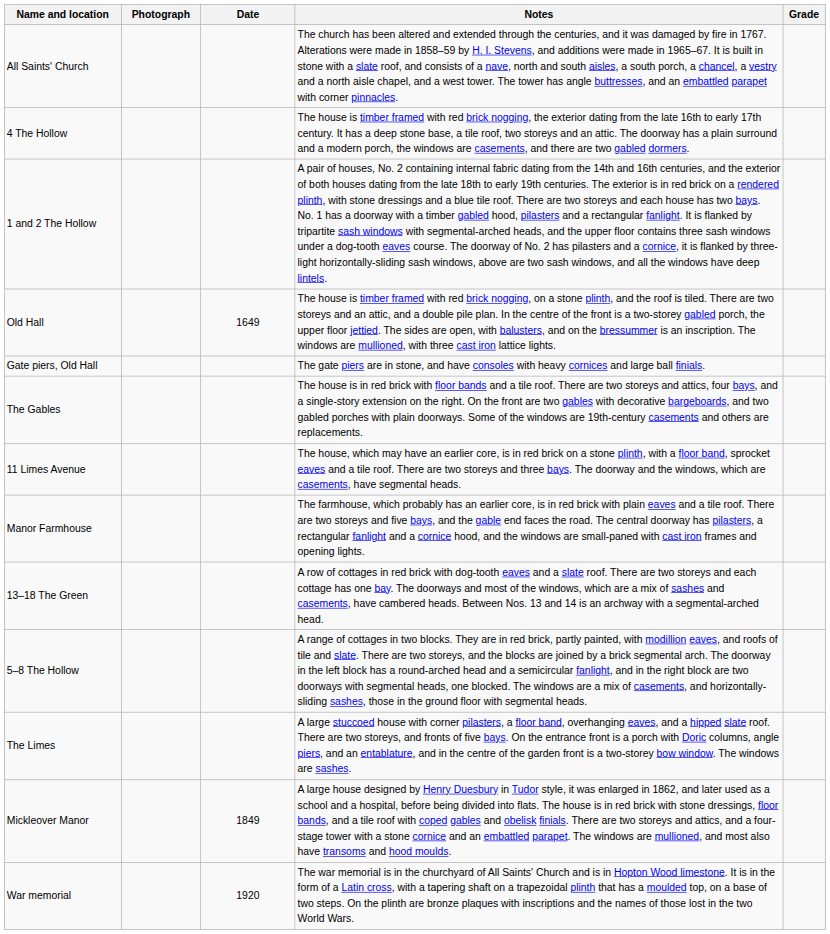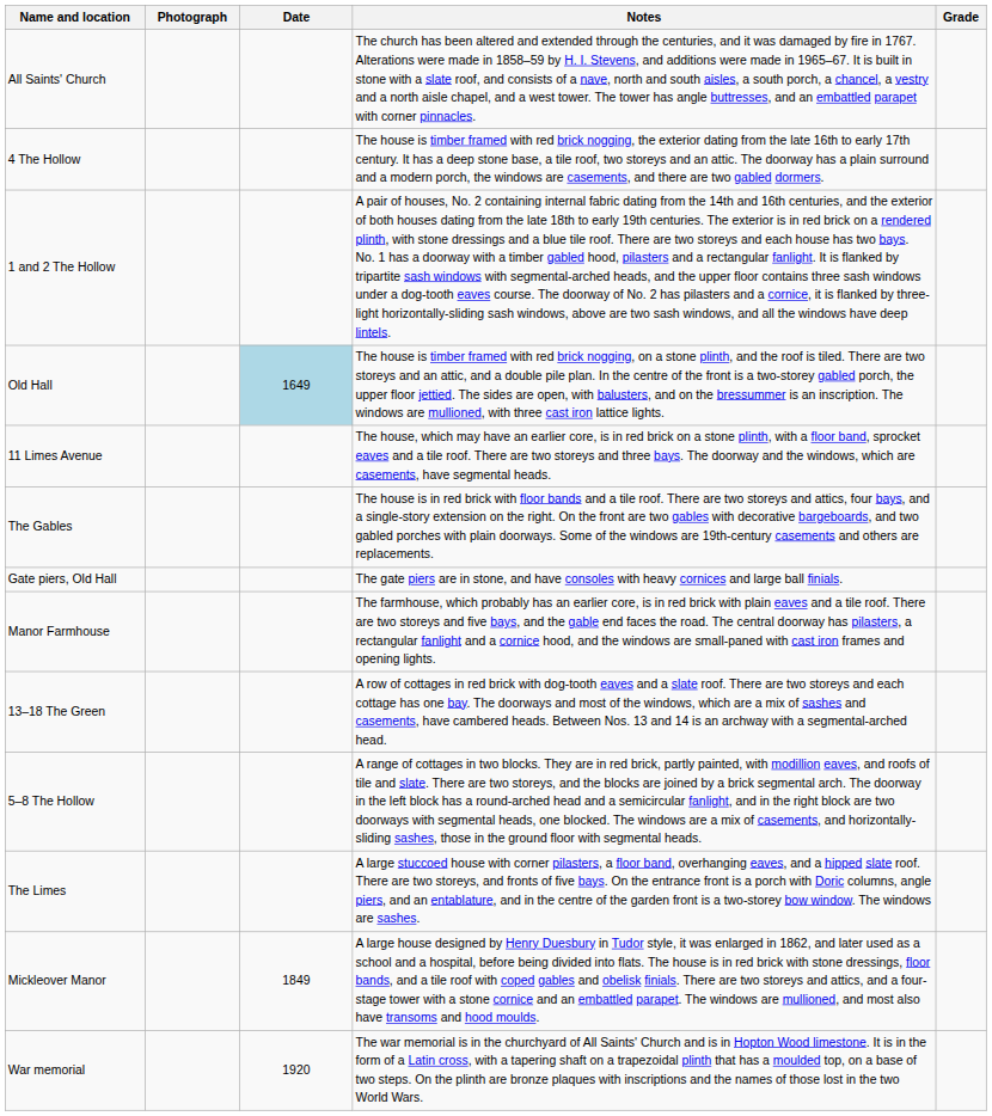 <table class="wikitable sortable plainrowheaders" style="width:100%; border:0; text-align:left; line-height:150%;">
 <tr>
 <th scope="col"  style="width:150px">Name and location</th>
 <th scope="col"  style="width:100px" class="unsortable">Photograph</th>
 <th scope="col"  style="width:120px">Date</th>
 <th scope="col"  style="width:650px" class="unsortable">Notes</th>
 <th scope="col"  style="width:50px">Grade</th>
 </tr>
 <tr>
 <td>All Saints' Church<br><small></small></td>
 <td></td>
 <td align="center"></td>
 <td>The church has been altered and extended through the centuries, and it was damaged by fire in 1767.  Alterations were made in 1858–59 by <a href='#'>H. I. Stevens</a>, and additions were made in 1965–67.  It is built in stone with a <a href='#'>slate</a> roof, and consists of a <a href='#'>nave</a>, north and south <a href='#'>aisles</a>, a south porch, a <a href='#'>chancel</a>, a <a href='#'>vestry</a> and a north aisle chapel, and a west tower.  The tower has angle <a href='#'>buttresses</a>, and an <a href='#'>embattled</a> <a href='#'>parapet</a> with corner <a href='#'>pinnacles</a>.</td>
 <td align="center" ></td>
 </tr>
 <tr>
 <td>4 The Hollow<br><small></small></td>
 <td></td>
 <td align="center"></td>
 <td>The house is <a href='#'>timber framed</a> with red <a href='#'>brick nogging</a>, the exterior dating from the late 16th to early 17th century.  It has a deep stone base, a tile roof, two storeys and an attic.  The doorway has a plain surround and a modern porch, the windows are <a href='#'>casements</a>, and there are two <a href='#'>gabled</a> <a href='#'>dormers</a>.</td>
 <td align="center" ></td>
 </tr>
 <tr>
 <td>1 and 2 The Hollow<br><small></small></td>
 <td></td>
 <td align="center"></td>
 <td>A pair of houses, No. 2 containing internal fabric dating from the 14th and 16th centuries, and the exterior of both houses dating from the late 18th to early 19th centuries.  The exterior is in red brick on a <a href='#'>rendered</a> <a href='#'>plinth</a>, with stone dressings and a blue tile roof.  There are two storeys and each house has two <a href='#'>bays</a>.  No. 1 has a doorway with a timber <a href='#'>gabled</a> hood, <a href='#'>pilasters</a> and a rectangular <a href='#'>fanlight</a>.  It is flanked by tripartite <a href='#'>sash windows</a> with segmental-arched heads, and the upper floor contains three sash windows under a dog-tooth <a href='#'>eaves</a> course.  The doorway of No. 2 has pilasters and a <a href='#'>cornice</a>, it is flanked by three-light horizontally-sliding sash windows, above are two sash windows, and all the windows have deep <a href='#'>lintels</a>.</td>
 <td align="center" ></td>
 </tr>
 <tr>
 <td>Old Hall<br><small></small></td>
 <td></td>
-<td align="center">1649</td>
+<td align="center" style="background: lightblue;">1649</td>
 <td>The house is <a href='#'>timber framed</a> with red <a href='#'>brick nogging</a>, on a stone <a href='#'>plinth</a>, and the roof is tiled.  There are two storeys and an attic, and a double pile plan.  In the centre of the front is a two-storey <a href='#'>gabled</a> porch, the upper floor <a href='#'>jettied</a>.  The sides are open, with <a href='#'>balusters</a>, and on the <a href='#'>bressummer</a> is an inscription.  The windows are <a href='#'>mullioned</a>, with three <a href='#'>cast iron</a> lattice lights.</td>
 <td align="center" ></td>
 </tr>
 <tr>
-<td>Gate piers, Old Hall<br><small></small></td>
+<td>11 Limes Avenue<br><small></small></td>
 <td></td>
 <td align="center"></td>
-<td>The gate <a href='#'>piers</a> are in stone, and have <a href='#'>consoles</a> with heavy <a href='#'>cornices</a> and large ball <a href='#'>finials</a>.</td>
+<td>The house, which may have an earlier core, is in red brick on a stone <a href='#'>plinth</a>, with a <a href='#'>floor band</a>, sprocket <a href='#'>eaves</a> and a tile roof.  There are two storeys and three <a href='#'>bays</a>.  The doorway and the windows, which are <a href='#'>casements</a>, have segmental heads.</td>
 <td align="center" ></td>
 </tr>
 <tr>
 <td>The Gables<br><small></small></td>
 <td></td>
 <td align="center"></td>
 <td>The house is in red brick with <a href='#'>floor bands</a> and a tile roof.  There are two storeys and attics, four <a href='#'>bays</a>, and a single-story extension on the right.  On the front are two <a href='#'>gables</a> with decorative <a href='#'>bargeboards</a>, and two gabled porches with plain doorways.  Some of the windows are 19th-century <a href='#'>casements</a> and others are replacements.</td>
 <td align="center" ></td>
 </tr>
 <tr>
-<td>11 Limes Avenue<br><small></small></td>
+<td>Gate piers, Old Hall<br><small></small></td>
 <td></td>
 <td align="center"></td>
-<td>The house, which may have an earlier core, is in red brick on a stone <a href='#'>plinth</a>, with a <a href='#'>floor band</a>, sprocket <a href='#'>eaves</a> and a tile roof.  There are two storeys and three <a href='#'>bays</a>.  The doorway and the windows, which are <a href='#'>casements</a>, have segmental heads.</td>
+<td>The gate <a href='#'>piers</a> are in stone, and have <a href='#'>consoles</a> with heavy <a href='#'>cornices</a> and large ball <a href='#'>finials</a>.</td>
 <td align="center" ></td>
 </tr>
 <tr>
 <td>Manor Farmhouse<br><small></small></td>
 <td></td>
 <td align="center"></td>
 <td>The farmhouse, which probably has an earlier core, is in red brick with plain <a href='#'>eaves</a> and a tile roof.  There are two storeys and five <a href='#'>bays</a>, and the <a href='#'>gable</a> end faces the road.  The central doorway has <a href='#'>pilasters</a>, a rectangular <a href='#'>fanlight</a> and a <a href='#'>cornice</a> hood, and the windows are small-paned with <a href='#'>cast iron</a> frames and opening lights.</td>
 <td align="center" ></td>
 </tr>
 <tr>
 <td>13–18 The Green<br><small></small></td>
 <td></td>
 <td align="center"></td>
 <td>A row of cottages in red brick with dog-tooth <a href='#'>eaves</a> and a <a href='#'>slate</a> roof.  There are two storeys and each cottage has one <a href='#'>bay</a>.  The doorways and most of the windows, which are a mix of <a href='#'>sashes</a> and <a href='#'>casements</a>, have cambered heads.  Between Nos. 13 and 14 is an archway with a segmental-arched head.</td>
 <td align="center" ></td>
 </tr>
 <tr>
 <td>5–8 The Hollow<br><small></small></td>
 <td></td>
 <td align="center"></td>
 <td>A range of cottages in two blocks.  They are in red brick, partly painted, with <a href='#'>modillion</a> <a href='#'>eaves</a>, and roofs of tile and <a href='#'>slate</a>.  There are two storeys, and the blocks are joined by a brick segmental arch.  The doorway in the left block has a round-arched head and a semicircular <a href='#'>fanlight</a>, and in the right block are two doorways with segmental heads, one blocked.  The windows are a mix of <a href='#'>casements</a>, and horizontally-sliding <a href='#'>sashes</a>, those in the ground floor with segmental heads.</td>
 <td align="center" ></td>
 </tr>
 <tr>
 <td>The Limes<br><small></small></td>
 <td></td>
 <td align="center"></td>
 <td>A large <a href='#'>stuccoed</a> house with corner <a href='#'>pilasters</a>, a <a href='#'>floor band</a>, overhanging <a href='#'>eaves</a>, and a <a href='#'>hipped</a> <a href='#'>slate</a> roof.  There are two storeys, and fronts of five <a href='#'>bays</a>.  On the entrance front is a porch with <a href='#'>Doric</a> columns, angle <a href='#'>piers</a>, and an <a href='#'>entablature</a>, and in the centre of the garden front is a two-storey <a href='#'>bow window</a>.  The windows are <a href='#'>sashes</a>.</td>
 <td align="center" ></td>
 </tr>
 <tr>
 <td>Mickleover Manor<br><small></small></td>
 <td></td>
 <td align="center">1849</td>
 <td>A large house designed by <a href='#'>Henry Duesbury</a> in <a href='#'>Tudor</a> style, it was enlarged in 1862, and later used as a school and a hospital, before being divided into flats.  The house is in red brick with stone dressings, <a href='#'>floor bands</a>, and a tile roof with <a href='#'>coped</a> <a href='#'>gables</a> and <a href='#'>obelisk</a> <a href='#'>finials</a>.  There are two storeys and attics, and a four-stage tower with a stone <a href='#'>cornice</a> and an <a href='#'>embattled</a> <a href='#'>parapet</a>.  The windows are <a href='#'>mullioned</a>, and most also have <a href='#'>transoms</a> and <a href='#'>hood moulds</a>.</td>
 <td align="center" ></td>
 </tr>
 <tr>
 <td>War memorial<br><small></small></td>
 <td></td>
 <td align="center">1920</td>
 <td>The war memorial is in the churchyard of All Saints' Church and is in <a href='#'>Hopton Wood limestone</a>.  It is in the form of a <a href='#'>Latin cross</a>, with a tapering shaft on a trapezoidal <a href='#'>plinth</a> that has a <a href='#'>moulded</a> top, on a base of two steps.  On the plinth are bronze plaques with inscriptions and the names of those lost in the two World Wars.</td>
 <td align="center" ></td>
 </tr>
 <tr>
 </tr>
 </table>
